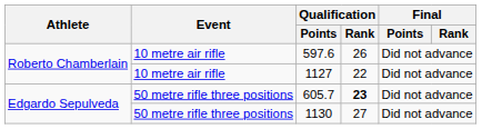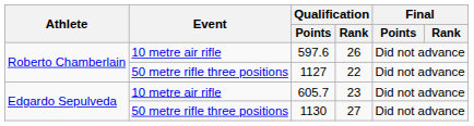 <table class="wikitable" style="font-size:90%">
 <tr>
 <th rowspan=2>Athlete</th>
 <th rowspan=2>Event</th>
 <th colspan=2>Qualification</th>
 <th colspan=2>Final</th>
 </tr>
 <tr style="font-size:95%">
 <th>Points</th>
 <th>Rank</th>
 <th>Points</th>
 <th>Rank</th>
 </tr>
 <tr align=center>
 <td align=left rowspan=2><a href='#'>Roberto Chamberlain</a></td>
 <td align=left><a href='#'>10 metre air rifle</a></td>
 <td>597.6</td>
 <td>26</td>
 <td colspan=2>Did not advance</td>
 </tr>
 <tr align=center>
-<td align=left><a href='#'>10 metre air rifle</a></td>
+<td align=left><a href='#'>50 metre rifle three positions</a></td>
 <td>1127</td>
 <td>22</td>
 <td colspan=2>Did not advance</td>
 </tr>
 <tr align=center>
 <td align=left rowspan=2><a href='#'>Edgardo Sepulveda</a></td>
-<td align=left><a href='#'>50 metre rifle three positions</a></td>
+<td align=left><a href='#'>10 metre air rifle</a></td>
 <td>605.7</td>
-<td><strong>23</strong></td>
+<td>23</td>
 <td colspan=2>Did not advance</td>
 </tr>
 <tr align=center>
 <td align=left><a href='#'>50 metre rifle three positions</a></td>
 <td>1130</td>
 <td>27</td>
 <td colspan=2>Did not advance</td>
 </tr>
 </table>
